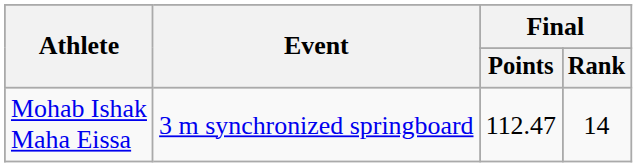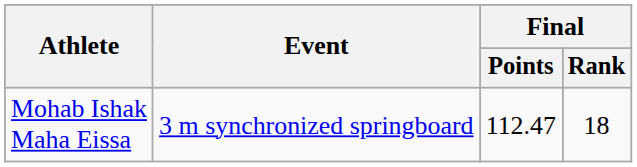 <table class="wikitable" style="text-align:center; font-size:90%">
 <tr>
 <th rowspan=2>Athlete</th>
 <th rowspan=2>Event</th>
 <th colspan=2>Final</th>
 </tr>
 <tr style="font-size:95%">
 <th>Points</th>
 <th>Rank</th>
 </tr>
 <tr>
 <td align=left><a href='#'>Mohab Ishak</a><br><a href='#'>Maha Eissa</a></td>
 <td align=left><a href='#'>3 m synchronized springboard</a></td>
 <td>112.47</td>
-<td>14</td>
+<td>18</td>
 </tr>
 </table>
